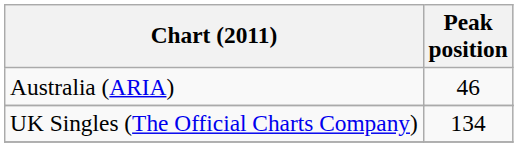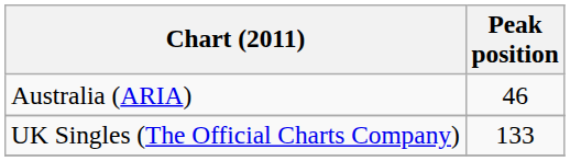 <table class="wikitable sortable">
 <tr>
 <th scope="col">Chart (2011)</th>
 <th scope="col">Peak<br>position</th>
 </tr>
 <tr>
 <td>Australia (<a href='#'>ARIA</a>)</td>
 <td align="center">46</td>
 </tr>
 <tr>
 </tr>
 <tr>
 </tr>
 <tr>
 </tr>
 <tr>
 <td>UK Singles (<a href='#'>The Official Charts Company</a>)</td>
-<td align="center">134</td>
+<td align="center">133</td>
 </tr>
 <tr>
 </tr>
 </table>
